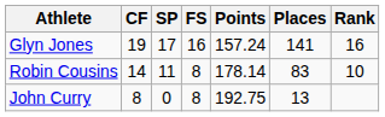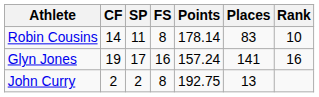 <table class="wikitable" border="1" style="font-size:90%">
 <tr>
 <th>Athlete</th>
 <th>CF</th>
 <th>SP</th>
 <th>FS</th>
 <th>Points</th>
 <th>Places</th>
 <th>Rank</th>
 </tr>
 <tr align=center>
+<td align=left><a href='#'>Robin Cousins</a></td>
+<td>14</td>
+<td>11</td>
+<td>8</td>
+<td>178.14</td>
+<td>83</td>
+<td>10</td>
+</tr>
+<tr align=center>
 <td align=left><a href='#'>Glyn Jones</a></td>
 <td>19</td>
 <td>17</td>
 <td>16</td>
 <td>157.24</td>
 <td>141</td>
 <td>16</td>
 </tr>
 <tr align=center>
-<td align=left><a href='#'>Robin Cousins</a></td>
-<td>14</td>
-<td>11</td>
-<td>8</td>
-<td>178.14</td>
-<td>83</td>
-<td>10</td>
-</tr>
-<tr align=center>
 <td align=left><a href='#'>John Curry</a></td>
-<td>8</td>
-<td>0</td>
+<td>2</td>
+<td>2</td>
 <td>8</td>
 <td>192.75</td>
 <td>13</td>
 <td></td>
 </tr>
 </table>
